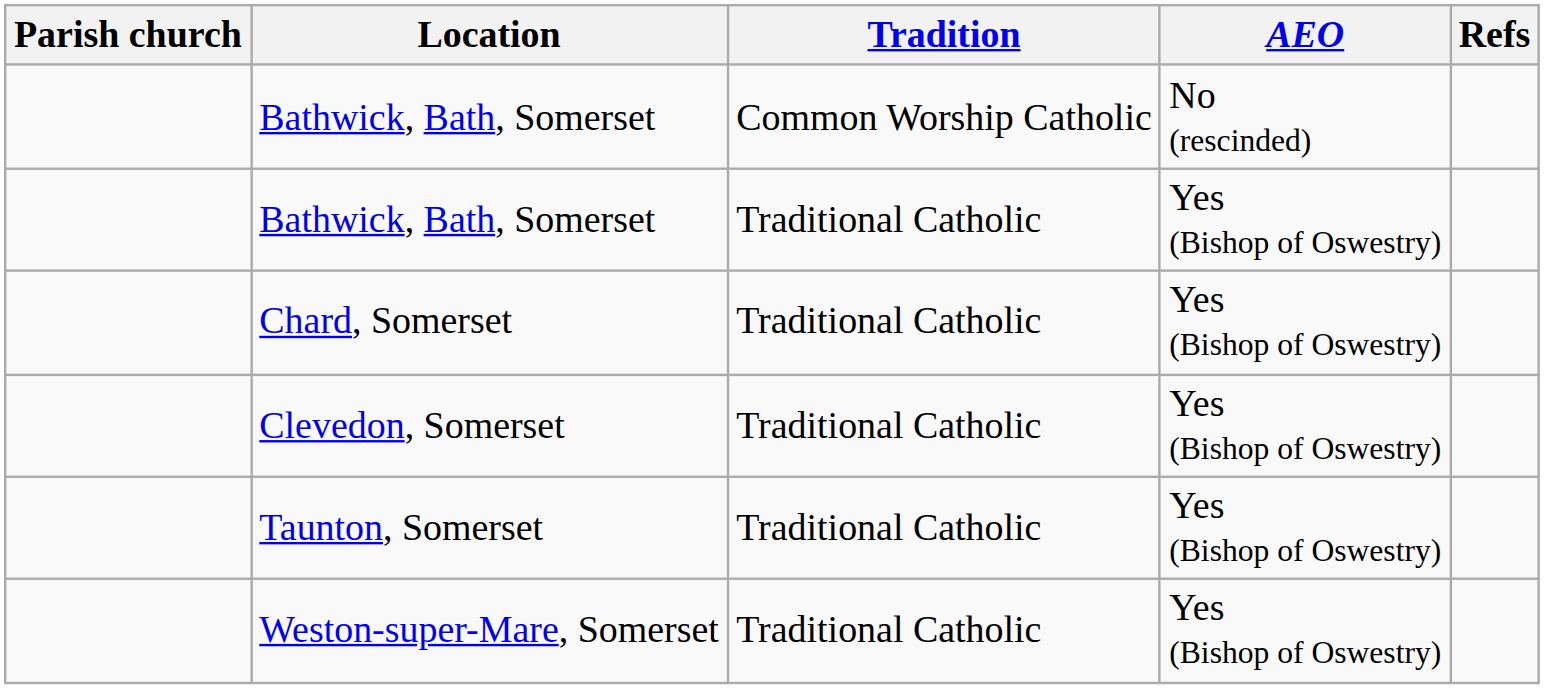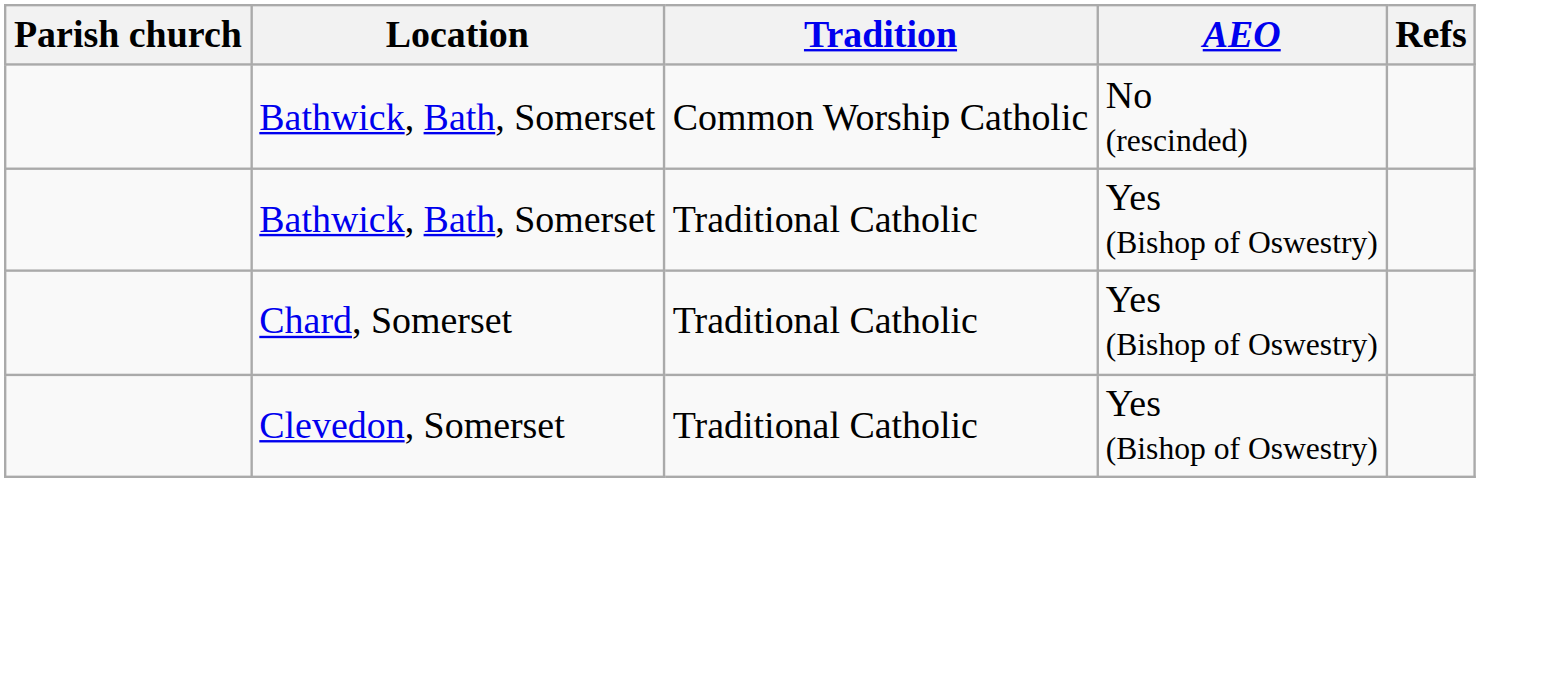 <table class="wikitable sortable">
 <tr>
 <th>Parish church</th>
 <th>Location</th>
 <th><a href='#'>Tradition</a></th>
 <th><em><a href='#'>AEO</a></em></th>
 <th>Refs</th>
 </tr>
 <tr>
 <td></td>
 <td><a href='#'>Bathwick</a>, <a href='#'>Bath</a>, Somerset</td>
 <td>Common Worship Catholic</td>
 <td>No <br> <small>(rescinded)</small></td>
 <td></td>
 </tr>
 <tr>
 <td></td>
 <td><a href='#'>Bathwick</a>, <a href='#'>Bath</a>, Somerset</td>
 <td>Traditional Catholic</td>
 <td>Yes <br> <small>(Bishop of Oswestry)</small></td>
 <td></td>
 </tr>
 <tr>
 <td></td>
 <td><a href='#'>Chard</a>, Somerset</td>
 <td>Traditional Catholic</td>
 <td>Yes <br> <small>(Bishop of Oswestry)</small></td>
 <td></td>
 </tr>
 <tr>
 <td></td>
 <td><a href='#'>Clevedon</a>, Somerset</td>
 <td>Traditional Catholic</td>
 <td>Yes <br> <small>(Bishop of Oswestry)</small></td>
 <td></td>
 </tr>
-<tr>
-<td></td>
-<td><a href='#'>Taunton</a>, Somerset</td>
-<td>Traditional Catholic</td>
-<td>Yes <br> <small>(Bishop of Oswestry)</small></td>
-<td></td>
-</tr>
-<tr>
-<td></td>
-<td><a href='#'>Weston-super-Mare</a>, Somerset</td>
-<td>Traditional Catholic</td>
-<td>Yes <br> <small>(Bishop of Oswestry)</small></td>
-<td></td>
-</tr>
 </table>
